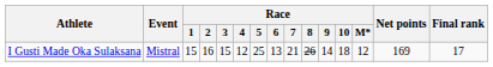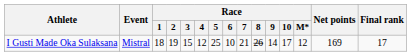 <table class="wikitable" style="font-size:90%">
 <tr>
 <th rowspan=2>Athlete</th>
 <th rowspan=2>Event</th>
 <th colspan=11>Race</th>
 <th rowspan=2>Net points</th>
 <th rowspan=2>Final rank</th>
 </tr>
 <tr style="font-size:95%">
 <th>1</th>
 <th>2</th>
 <th>3</th>
 <th>4</th>
 <th>5</th>
 <th>6</th>
 <th>7</th>
 <th>8</th>
 <th>9</th>
 <th>10</th>
 <th>M*</th>
 </tr>
 <tr align=center>
 <td align=left><a href='#'>I Gusti Made Oka Sulaksana</a></td>
 <td align=left><a href='#'>Mistral</a></td>
-<td>15</td>
-<td>16</td>
+<td>18</td>
+<td>19</td>
 <td>15</td>
 <td>12</td>
 <td>25</td>
-<td>13</td>
+<td>10</td>
 <td>21</td>
 <td><s>26</s></td>
 <td>14</td>
-<td>18</td>
+<td>17</td>
 <td>12</td>
 <td>169</td>
 <td>17</td>
 </tr>
 </table>
